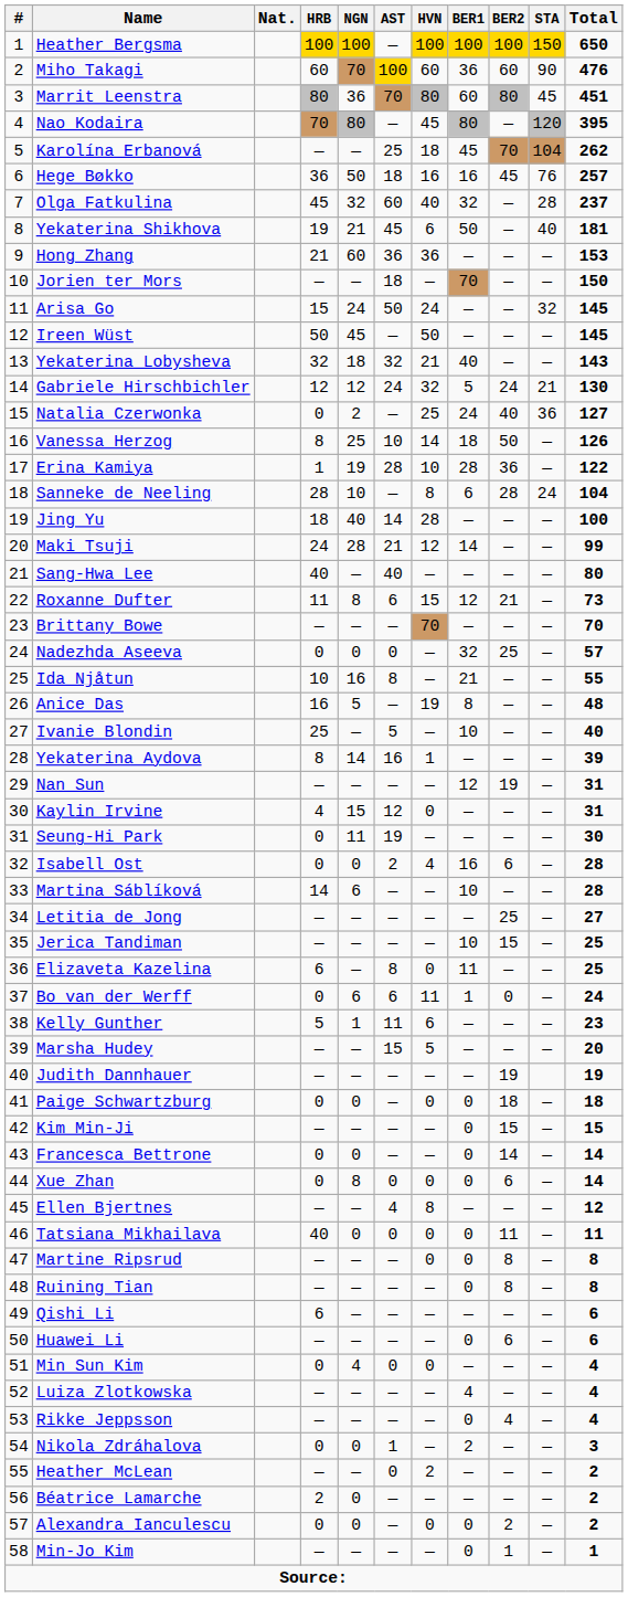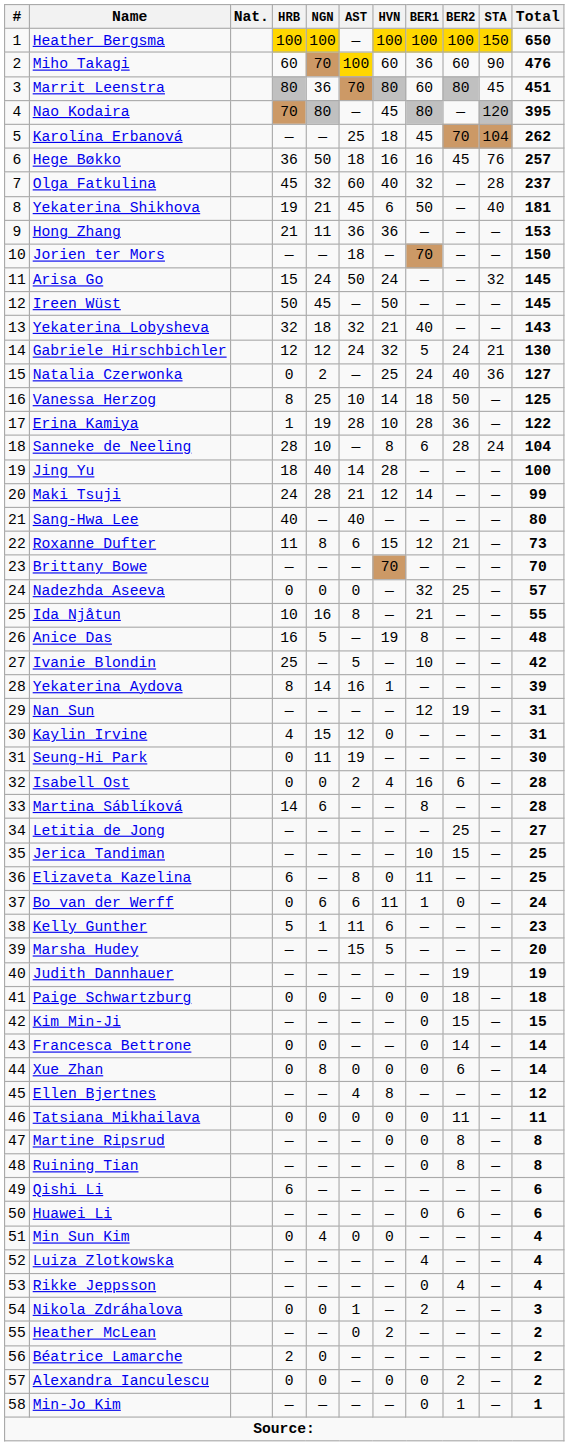 <table class="wikitable sortable" style="text-align:center;">
 <tr>
 <th>#</th>
 <th>Name</th>
 <th>Nat.</th>
 <th><small>HRB</small></th>
 <th><small>NGN</small></th>
 <th><small>AST</small></th>
 <th><small>HVN</small></th>
 <th><small>BER1</small></th>
 <th><small>BER2</small></th>
 <th><small>STA</small></th>
 <th>Total</th>
 </tr>
 <tr>
 <td>1</td>
 <td align=left><a href='#'>Heather Bergsma</a></td>
 <td></td>
 <td bgcolor=gold>100</td>
 <td bgcolor=gold>100</td>
 <td>—</td>
 <td bgcolor=gold>100</td>
 <td bgcolor=gold>100</td>
 <td bgcolor=gold>100</td>
 <td bgcolor=gold>150</td>
 <td><strong>650</strong></td>
 </tr>
 <tr>
 <td>2</td>
 <td align=left><a href='#'>Miho Takagi</a></td>
 <td></td>
 <td>60</td>
 <td bgcolor=cc9966>70</td>
 <td bgcolor=gold>100</td>
 <td>60</td>
 <td>36</td>
 <td>60</td>
 <td>90</td>
 <td><strong>476</strong></td>
 </tr>
 <tr>
 <td>3</td>
 <td align=left><a href='#'>Marrit Leenstra</a></td>
 <td></td>
 <td bgcolor=silver>80</td>
 <td>36</td>
 <td bgcolor=cc9966>70</td>
 <td bgcolor=silver>80</td>
 <td>60</td>
 <td bgcolor=silver>80</td>
 <td>45</td>
 <td><strong>451</strong></td>
 </tr>
 <tr>
 <td>4</td>
 <td align=left><a href='#'>Nao Kodaira</a></td>
 <td></td>
 <td bgcolor=cc9966>70</td>
 <td bgcolor=silver>80</td>
 <td>—</td>
 <td>45</td>
 <td bgcolor=silver>80</td>
 <td>—</td>
 <td bgcolor=silver>120</td>
 <td><strong>395</strong></td>
 </tr>
 <tr>
 <td>5</td>
 <td align=left><a href='#'>Karolína Erbanová</a></td>
 <td></td>
 <td>—</td>
 <td>—</td>
 <td>25</td>
 <td>18</td>
 <td>45</td>
 <td bgcolor=cc9966>70</td>
 <td bgcolor=cc9966>104</td>
 <td><strong>262</strong></td>
 </tr>
 <tr>
 <td>6</td>
 <td align=left><a href='#'>Hege Bøkko</a></td>
 <td></td>
 <td>36</td>
 <td>50</td>
 <td>18</td>
 <td>16</td>
 <td>16</td>
 <td>45</td>
 <td>76</td>
 <td><strong>257</strong></td>
 </tr>
 <tr>
 <td>7</td>
 <td align=left><a href='#'>Olga Fatkulina</a></td>
 <td></td>
 <td>45</td>
 <td>32</td>
 <td>60</td>
 <td>40</td>
 <td>32</td>
 <td>—</td>
 <td>28</td>
 <td><strong>237</strong></td>
 </tr>
 <tr>
 <td>8</td>
 <td align=left><a href='#'>Yekaterina Shikhova</a></td>
 <td></td>
 <td>19</td>
 <td>21</td>
 <td>45</td>
 <td>6</td>
 <td>50</td>
 <td>—</td>
 <td>40</td>
 <td><strong>181</strong></td>
 </tr>
 <tr>
 <td>9</td>
 <td align=left><a href='#'>Hong Zhang</a></td>
 <td></td>
 <td>21</td>
-<td>60</td>
+<td>11</td>
 <td>36</td>
 <td>36</td>
 <td>—</td>
 <td>—</td>
 <td>—</td>
 <td><strong>153</strong></td>
 </tr>
 <tr>
 <td>10</td>
 <td align=left><a href='#'>Jorien ter Mors</a></td>
 <td></td>
 <td>—</td>
 <td>—</td>
 <td>18</td>
 <td>—</td>
 <td bgcolor=cc9966>70</td>
 <td>—</td>
 <td>—</td>
 <td><strong>150</strong></td>
 </tr>
 <tr>
 <td>11</td>
 <td align=left><a href='#'>Arisa Go</a></td>
 <td></td>
 <td>15</td>
 <td>24</td>
 <td>50</td>
 <td>24</td>
 <td>—</td>
 <td>—</td>
 <td>32</td>
 <td><strong>145</strong></td>
 </tr>
 <tr>
 <td>12</td>
 <td align=left><a href='#'>Ireen Wüst</a></td>
 <td></td>
 <td>50</td>
 <td>45</td>
 <td>—</td>
 <td>50</td>
 <td>—</td>
 <td>—</td>
 <td>—</td>
 <td><strong>145</strong></td>
 </tr>
 <tr>
 <td>13</td>
 <td align=left><a href='#'>Yekaterina Lobysheva</a></td>
 <td></td>
 <td>32</td>
 <td>18</td>
 <td>32</td>
 <td>21</td>
 <td>40</td>
 <td>—</td>
 <td>—</td>
 <td><strong>143</strong></td>
 </tr>
 <tr>
 <td>14</td>
 <td align=left><a href='#'>Gabriele Hirschbichler</a></td>
 <td></td>
 <td>12</td>
 <td>12</td>
 <td>24</td>
 <td>32</td>
 <td>5</td>
 <td>24</td>
 <td>21</td>
 <td><strong>130</strong></td>
 </tr>
 <tr>
 <td>15</td>
 <td align=left><a href='#'>Natalia Czerwonka</a></td>
 <td></td>
 <td>0</td>
 <td>2</td>
 <td>—</td>
 <td>25</td>
 <td>24</td>
 <td>40</td>
 <td>36</td>
 <td><strong>127</strong></td>
 </tr>
 <tr>
 <td>16</td>
 <td align=left><a href='#'>Vanessa Herzog</a></td>
 <td></td>
 <td>8</td>
 <td>25</td>
 <td>10</td>
 <td>14</td>
 <td>18</td>
 <td>50</td>
 <td>—</td>
-<td><strong>126</strong></td>
+<td><strong>125</strong></td>
 </tr>
 <tr>
 <td>17</td>
 <td align=left><a href='#'>Erina Kamiya</a></td>
 <td></td>
 <td>1</td>
 <td>19</td>
 <td>28</td>
 <td>10</td>
 <td>28</td>
 <td>36</td>
 <td>—</td>
 <td><strong>122</strong></td>
 </tr>
 <tr>
 <td>18</td>
 <td align=left><a href='#'>Sanneke de Neeling</a></td>
 <td></td>
 <td>28</td>
 <td>10</td>
 <td>—</td>
 <td>8</td>
 <td>6</td>
 <td>28</td>
 <td>24</td>
 <td><strong>104</strong></td>
 </tr>
 <tr>
 <td>19</td>
 <td align=left><a href='#'>Jing Yu</a></td>
 <td></td>
 <td>18</td>
 <td>40</td>
 <td>14</td>
 <td>28</td>
 <td>—</td>
 <td>—</td>
 <td>—</td>
 <td><strong>100</strong></td>
 </tr>
 <tr>
 <td>20</td>
 <td align=left><a href='#'>Maki Tsuji</a></td>
 <td></td>
 <td>24</td>
 <td>28</td>
 <td>21</td>
 <td>12</td>
 <td>14</td>
 <td>—</td>
 <td>—</td>
 <td><strong>99</strong></td>
 </tr>
 <tr>
 <td>21</td>
 <td align=left><a href='#'>Sang-Hwa Lee</a></td>
 <td></td>
 <td>40</td>
 <td>—</td>
 <td>40</td>
 <td>—</td>
 <td>—</td>
 <td>—</td>
 <td>—</td>
 <td><strong>80</strong></td>
 </tr>
 <tr>
 <td>22</td>
 <td align=left><a href='#'>Roxanne Dufter</a></td>
 <td></td>
 <td>11</td>
 <td>8</td>
 <td>6</td>
 <td>15</td>
 <td>12</td>
 <td>21</td>
 <td>—</td>
 <td><strong>73</strong></td>
 </tr>
 <tr>
 <td>23</td>
 <td align=left><a href='#'>Brittany Bowe</a></td>
 <td></td>
 <td>—</td>
 <td>—</td>
 <td>—</td>
 <td bgcolor=cc9966>70</td>
 <td>—</td>
 <td>—</td>
 <td>—</td>
 <td><strong>70</strong></td>
 </tr>
 <tr>
 <td>24</td>
 <td align=left><a href='#'>Nadezhda Aseeva</a></td>
 <td></td>
 <td>0</td>
 <td>0</td>
 <td>0</td>
 <td>—</td>
 <td>32</td>
 <td>25</td>
 <td>—</td>
 <td><strong>57</strong></td>
 </tr>
 <tr>
 <td>25</td>
 <td align=left><a href='#'>Ida Njåtun</a></td>
 <td></td>
 <td>10</td>
 <td>16</td>
 <td>8</td>
 <td>—</td>
 <td>21</td>
 <td>—</td>
 <td>—</td>
 <td><strong>55</strong></td>
 </tr>
 <tr>
 <td>26</td>
 <td align=left><a href='#'>Anice Das</a></td>
 <td></td>
 <td>16</td>
 <td>5</td>
 <td>—</td>
 <td>19</td>
 <td>8</td>
 <td>—</td>
 <td>—</td>
 <td><strong>48</strong></td>
 </tr>
 <tr>
 <td>27</td>
 <td align=left><a href='#'>Ivanie Blondin</a></td>
 <td></td>
 <td>25</td>
 <td>—</td>
 <td>5</td>
 <td>—</td>
 <td>10</td>
 <td>—</td>
 <td>—</td>
-<td><strong>40</strong></td>
+<td><strong>42</strong></td>
 </tr>
 <tr>
 <td>28</td>
 <td align=left><a href='#'>Yekaterina Aydova</a></td>
 <td></td>
 <td>8</td>
 <td>14</td>
 <td>16</td>
 <td>1</td>
 <td>—</td>
 <td>—</td>
 <td>—</td>
 <td><strong>39</strong></td>
 </tr>
 <tr>
 <td>29</td>
 <td align=left><a href='#'>Nan Sun</a></td>
 <td></td>
 <td>—</td>
 <td>—</td>
 <td>—</td>
 <td>—</td>
 <td>12</td>
 <td>19</td>
 <td>—</td>
 <td><strong>31</strong></td>
 </tr>
 <tr>
 <td>30</td>
 <td align=left><a href='#'>Kaylin Irvine</a></td>
 <td></td>
 <td>4</td>
 <td>15</td>
 <td>12</td>
 <td>0</td>
 <td>—</td>
 <td>—</td>
 <td>—</td>
 <td><strong>31</strong></td>
 </tr>
 <tr>
 <td>31</td>
 <td align=left><a href='#'>Seung-Hi Park</a></td>
 <td></td>
 <td>0</td>
 <td>11</td>
 <td>19</td>
 <td>—</td>
 <td>—</td>
 <td>—</td>
 <td>—</td>
 <td><strong>30</strong></td>
 </tr>
 <tr>
 <td>32</td>
 <td align=left><a href='#'>Isabell Ost</a></td>
 <td></td>
 <td>0</td>
 <td>0</td>
 <td>2</td>
 <td>4</td>
 <td>16</td>
 <td>6</td>
 <td>—</td>
 <td><strong>28</strong></td>
 </tr>
 <tr>
 <td>33</td>
 <td align=left><a href='#'>Martina Sáblíková</a></td>
 <td></td>
 <td>14</td>
 <td>6</td>
 <td>—</td>
 <td>—</td>
-<td>10</td>
+<td>8</td>
 <td>—</td>
 <td>—</td>
 <td><strong>28</strong></td>
 </tr>
 <tr>
 <td>34</td>
 <td align=left><a href='#'>Letitia de Jong</a></td>
 <td></td>
 <td>—</td>
 <td>—</td>
 <td>—</td>
 <td>—</td>
 <td>—</td>
 <td>25</td>
 <td>—</td>
 <td><strong>27</strong></td>
 </tr>
 <tr>
 <td>35</td>
 <td align=left><a href='#'>Jerica Tandiman</a></td>
 <td></td>
 <td>—</td>
 <td>—</td>
 <td>—</td>
 <td>—</td>
 <td>10</td>
 <td>15</td>
 <td>—</td>
 <td><strong>25</strong></td>
 </tr>
 <tr>
 <td>36</td>
 <td align=left><a href='#'>Elizaveta Kazelina</a></td>
 <td></td>
 <td>6</td>
 <td>—</td>
 <td>8</td>
 <td>0</td>
 <td>11</td>
 <td>—</td>
 <td>—</td>
 <td><strong>25</strong></td>
 </tr>
 <tr>
 <td>37</td>
 <td align=left><a href='#'>Bo van der Werff</a></td>
 <td></td>
 <td>0</td>
 <td>6</td>
 <td>6</td>
 <td>11</td>
 <td>1</td>
 <td>0</td>
 <td>—</td>
 <td><strong>24</strong></td>
 </tr>
 <tr>
 <td>38</td>
 <td align=left><a href='#'>Kelly Gunther</a></td>
 <td></td>
 <td>5</td>
 <td>1</td>
 <td>11</td>
 <td>6</td>
 <td>—</td>
 <td>—</td>
 <td>—</td>
 <td><strong>23</strong></td>
 </tr>
 <tr>
 <td>39</td>
 <td align=left><a href='#'>Marsha Hudey</a></td>
 <td></td>
 <td>—</td>
 <td>—</td>
 <td>15</td>
 <td>5</td>
 <td>—</td>
 <td>—</td>
 <td>—</td>
 <td><strong>20</strong></td>
 </tr>
 <tr>
 <td>40</td>
 <td align=left><a href='#'>Judith Dannhauer</a></td>
 <td></td>
 <td>—</td>
 <td>—</td>
 <td>—</td>
 <td>—</td>
 <td>—</td>
 <td>19</td>
 <td></td>
 <td><strong>19</strong></td>
 </tr>
 <tr>
 <td>41</td>
 <td align=left><a href='#'>Paige Schwartzburg</a></td>
 <td></td>
 <td>0</td>
 <td>0</td>
 <td>—</td>
 <td>0</td>
 <td>0</td>
 <td>18</td>
 <td>—</td>
 <td><strong>18</strong></td>
 </tr>
 <tr>
 <td>42</td>
 <td align=left><a href='#'>Kim Min-Ji</a></td>
 <td></td>
 <td>—</td>
 <td>—</td>
 <td>—</td>
 <td>—</td>
 <td>0</td>
 <td>15</td>
 <td>—</td>
 <td><strong>15</strong></td>
 </tr>
 <tr>
 <td>43</td>
 <td align=left><a href='#'>Francesca Bettrone</a></td>
 <td></td>
 <td>0</td>
 <td>0</td>
 <td>—</td>
 <td>—</td>
 <td>0</td>
 <td>14</td>
 <td>—</td>
 <td><strong>14</strong></td>
 </tr>
 <tr>
 <td>44</td>
 <td align=left><a href='#'>Xue Zhan</a></td>
 <td></td>
 <td>0</td>
 <td>8</td>
 <td>0</td>
 <td>0</td>
 <td>0</td>
 <td>6</td>
 <td>—</td>
 <td><strong>14</strong></td>
 </tr>
 <tr>
 <td>45</td>
 <td align=left><a href='#'>Ellen Bjertnes</a></td>
 <td></td>
 <td>—</td>
 <td>—</td>
 <td>4</td>
 <td>8</td>
 <td>—</td>
 <td>—</td>
 <td>—</td>
 <td><strong>12</strong></td>
 </tr>
 <tr>
 <td>46</td>
 <td align=left><a href='#'>Tatsiana Mikhailava</a></td>
 <td></td>
-<td>40</td>
+<td>0</td>
 <td>0</td>
 <td>0</td>
 <td>0</td>
 <td>0</td>
 <td>11</td>
 <td>—</td>
 <td><strong>11</strong></td>
 </tr>
 <tr>
 <td>47</td>
 <td align=left><a href='#'>Martine Ripsrud</a></td>
 <td></td>
 <td>—</td>
 <td>—</td>
 <td>—</td>
 <td>0</td>
 <td>0</td>
 <td>8</td>
 <td>—</td>
 <td><strong>8</strong></td>
 </tr>
 <tr>
 <td>48</td>
 <td align=left><a href='#'>Ruining Tian</a></td>
 <td></td>
 <td>—</td>
 <td>—</td>
 <td>—</td>
 <td>—</td>
 <td>0</td>
 <td>8</td>
 <td>—</td>
 <td><strong>8</strong></td>
 </tr>
 <tr>
 <td>49</td>
 <td align=left><a href='#'>Qishi Li</a></td>
 <td></td>
 <td>6</td>
 <td>—</td>
 <td>—</td>
 <td>—</td>
 <td>—</td>
 <td>—</td>
 <td>—</td>
 <td><strong>6</strong></td>
 </tr>
 <tr>
 <td>50</td>
 <td align=left><a href='#'>Huawei Li</a></td>
 <td></td>
 <td>—</td>
 <td>—</td>
 <td>—</td>
 <td>—</td>
 <td>0</td>
 <td>6</td>
 <td>—</td>
 <td><strong>6</strong></td>
 </tr>
 <tr>
 <td>51</td>
 <td align=left><a href='#'>Min Sun Kim</a></td>
 <td></td>
 <td>0</td>
 <td>4</td>
 <td>0</td>
 <td>0</td>
 <td>—</td>
 <td>—</td>
 <td>—</td>
 <td><strong>4</strong></td>
 </tr>
 <tr>
 <td>52</td>
 <td align=left><a href='#'>Luiza Zlotkowska</a></td>
 <td></td>
 <td>—</td>
 <td>—</td>
 <td>—</td>
 <td>—</td>
 <td>4</td>
 <td>—</td>
 <td>—</td>
 <td><strong>4</strong></td>
 </tr>
 <tr>
 <td>53</td>
 <td align=left><a href='#'>Rikke Jeppsson</a></td>
 <td></td>
 <td>—</td>
 <td>—</td>
 <td>—</td>
 <td>—</td>
 <td>0</td>
 <td>4</td>
 <td>—</td>
 <td><strong>4</strong></td>
 </tr>
 <tr>
 <td>54</td>
 <td align=left><a href='#'>Nikola Zdráhalova</a></td>
 <td></td>
 <td>0</td>
 <td>0</td>
 <td>1</td>
 <td>—</td>
 <td>2</td>
 <td>—</td>
 <td>—</td>
 <td><strong>3</strong></td>
 </tr>
 <tr>
 <td>55</td>
 <td align=left><a href='#'>Heather McLean</a></td>
 <td></td>
 <td>—</td>
 <td>—</td>
 <td>0</td>
 <td>2</td>
 <td>—</td>
 <td>—</td>
 <td>—</td>
 <td><strong>2</strong></td>
 </tr>
 <tr>
 <td>56</td>
 <td align=left><a href='#'>Béatrice Lamarche</a></td>
 <td></td>
 <td>2</td>
 <td>0</td>
 <td>—</td>
 <td>—</td>
 <td>—</td>
 <td>—</td>
 <td>—</td>
 <td><strong>2</strong></td>
 </tr>
 <tr>
 <td>57</td>
 <td align=left><a href='#'>Alexandra Ianculescu</a></td>
 <td></td>
 <td>0</td>
 <td>0</td>
 <td>—</td>
 <td>0</td>
 <td>0</td>
 <td>2</td>
 <td>—</td>
 <td><strong>2</strong></td>
 </tr>
 <tr>
 <td>58</td>
 <td align=left><a href='#'>Min-Jo Kim</a></td>
 <td></td>
 <td>—</td>
 <td>—</td>
 <td>—</td>
 <td>—</td>
 <td>0</td>
 <td>1</td>
 <td>—</td>
 <td><strong>1</strong></td>
 </tr>
 <tr>
 <td colspan=11><strong>Source:</strong> </td>
 </tr>
 </table>
